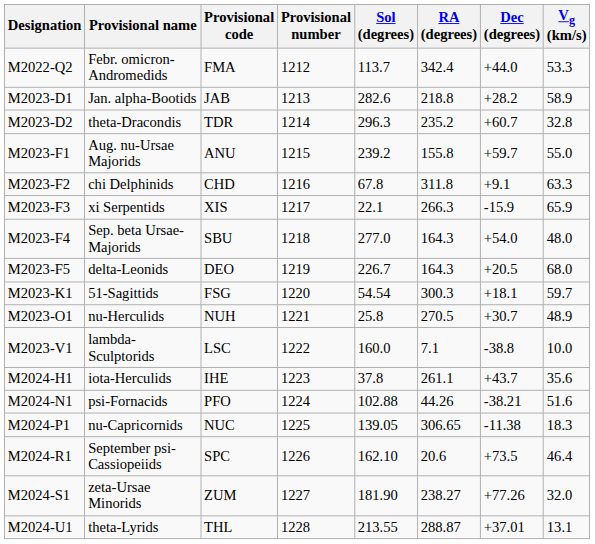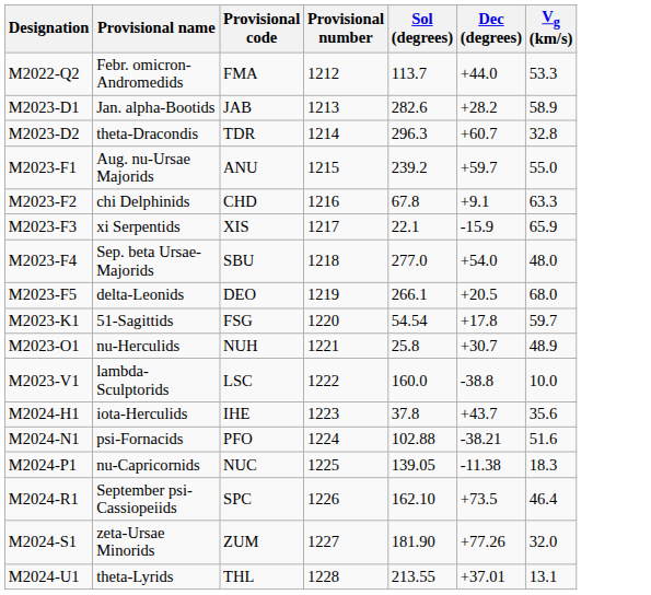 <table class="wikitable sortable">
 <tr>
 <th scope="col" style="width: 50px;">Designation</th>
 <th scope="col" style="width: 120px;">Provisional name</th>
 <th scope="col" style="width: 40px;">Provisional code</th>
 <th scope="col" style="width: 40px;">Provisional number</th>
 <th><a href='#'>Sol</a><br>(degrees)</th>
-<th><a href='#'>RA</a><br>(degrees)</th>
 <th><a href='#'>Dec</a><br>(degrees)</th>
 <th><a href='#'>V<sub>g</sub></a><br>(km/s)</th>
 </tr>
 <tr>
 <td>M2022-Q2</td>
 <td>Febr. omicron-Andromedids</td>
 <td>FMA</td>
 <td>1212</td>
 <td>113.7</td>
-<td>342.4</td>
 <td>+44.0</td>
 <td>53.3</td>
 </tr>
 <tr>
 <td>M2023-D1</td>
 <td>Jan. alpha-Bootids</td>
 <td>JAB</td>
 <td>1213</td>
 <td>282.6</td>
-<td>218.8</td>
 <td>+28.2</td>
 <td>58.9</td>
 </tr>
 <tr>
 <td>M2023-D2</td>
 <td>theta-Dracondis</td>
 <td>TDR</td>
 <td>1214</td>
 <td>296.3</td>
-<td>235.2</td>
 <td>+60.7</td>
 <td>32.8</td>
 </tr>
 <tr>
 <td>M2023-F1</td>
 <td>Aug. nu-Ursae Majorids</td>
 <td>ANU</td>
 <td>1215</td>
 <td>239.2</td>
-<td>155.8</td>
 <td>+59.7</td>
 <td>55.0</td>
 </tr>
 <tr>
 <td>M2023-F2</td>
 <td>chi Delphinids</td>
 <td>CHD</td>
 <td>1216</td>
 <td>67.8</td>
-<td>311.8</td>
 <td>+9.1</td>
 <td>63.3</td>
 </tr>
 <tr>
 <td>M2023-F3</td>
 <td>xi Serpentids</td>
 <td>XIS</td>
 <td>1217</td>
 <td>22.1</td>
-<td>266.3</td>
 <td>-15.9</td>
 <td>65.9</td>
 </tr>
 <tr>
 <td>M2023-F4</td>
 <td>Sep. beta Ursae-Majorids</td>
 <td>SBU</td>
 <td>1218</td>
 <td>277.0</td>
-<td>164.3</td>
 <td>+54.0</td>
 <td>48.0</td>
 </tr>
 <tr>
 <td>M2023-F5</td>
 <td>delta-Leonids</td>
 <td>DEO</td>
 <td>1219</td>
-<td>226.7</td>
-<td>164.3</td>
+<td>266.1</td>
 <td>+20.5</td>
 <td>68.0</td>
 </tr>
 <tr>
 <td>M2023-K1</td>
 <td>51-Sagittids</td>
 <td>FSG</td>
 <td>1220</td>
 <td>54.54</td>
-<td>300.3</td>
-<td>+18.1</td>
+<td>+17.8</td>
 <td>59.7</td>
 </tr>
 <tr>
 <td>M2023-O1</td>
 <td>nu-Herculids</td>
 <td>NUH</td>
 <td>1221</td>
 <td>25.8</td>
-<td>270.5</td>
 <td>+30.7</td>
 <td>48.9</td>
 </tr>
 <tr>
 <td>M2023-V1</td>
 <td>lambda-Sculptorids</td>
 <td>LSC</td>
 <td>1222</td>
 <td>160.0</td>
-<td>7.1</td>
 <td>-38.8</td>
 <td>10.0</td>
 </tr>
 <tr>
 <td>M2024-H1</td>
 <td>iota-Herculids</td>
 <td>IHE</td>
 <td>1223</td>
 <td>37.8</td>
-<td>261.1</td>
 <td>+43.7</td>
 <td>35.6</td>
 </tr>
 <tr>
 <td>M2024-N1</td>
 <td>psi-Fornacids</td>
 <td>PFO</td>
 <td>1224</td>
 <td>102.88</td>
-<td>44.26</td>
 <td>-38.21</td>
 <td>51.6</td>
 </tr>
 <tr>
 <td>M2024-P1</td>
 <td>nu-Capricornids</td>
 <td>NUC</td>
 <td>1225</td>
 <td>139.05</td>
-<td>306.65</td>
 <td>-11.38</td>
 <td>18.3</td>
 </tr>
 <tr>
 <td>M2024-R1</td>
 <td>September psi-Cassiopeiids</td>
 <td>SPC</td>
 <td>1226</td>
 <td>162.10</td>
-<td>20.6</td>
 <td>+73.5</td>
 <td>46.4</td>
 </tr>
 <tr>
 <td>M2024-S1</td>
 <td>zeta-Ursae Minorids</td>
 <td>ZUM</td>
 <td>1227</td>
 <td>181.90</td>
-<td>238.27</td>
 <td>+77.26</td>
 <td>32.0</td>
 </tr>
 <tr>
 <td>M2024-U1</td>
 <td>theta-Lyrids</td>
 <td>THL</td>
 <td>1228</td>
 <td>213.55</td>
-<td>288.87</td>
 <td>+37.01</td>
 <td>13.1</td>
 </tr>
 </table>
